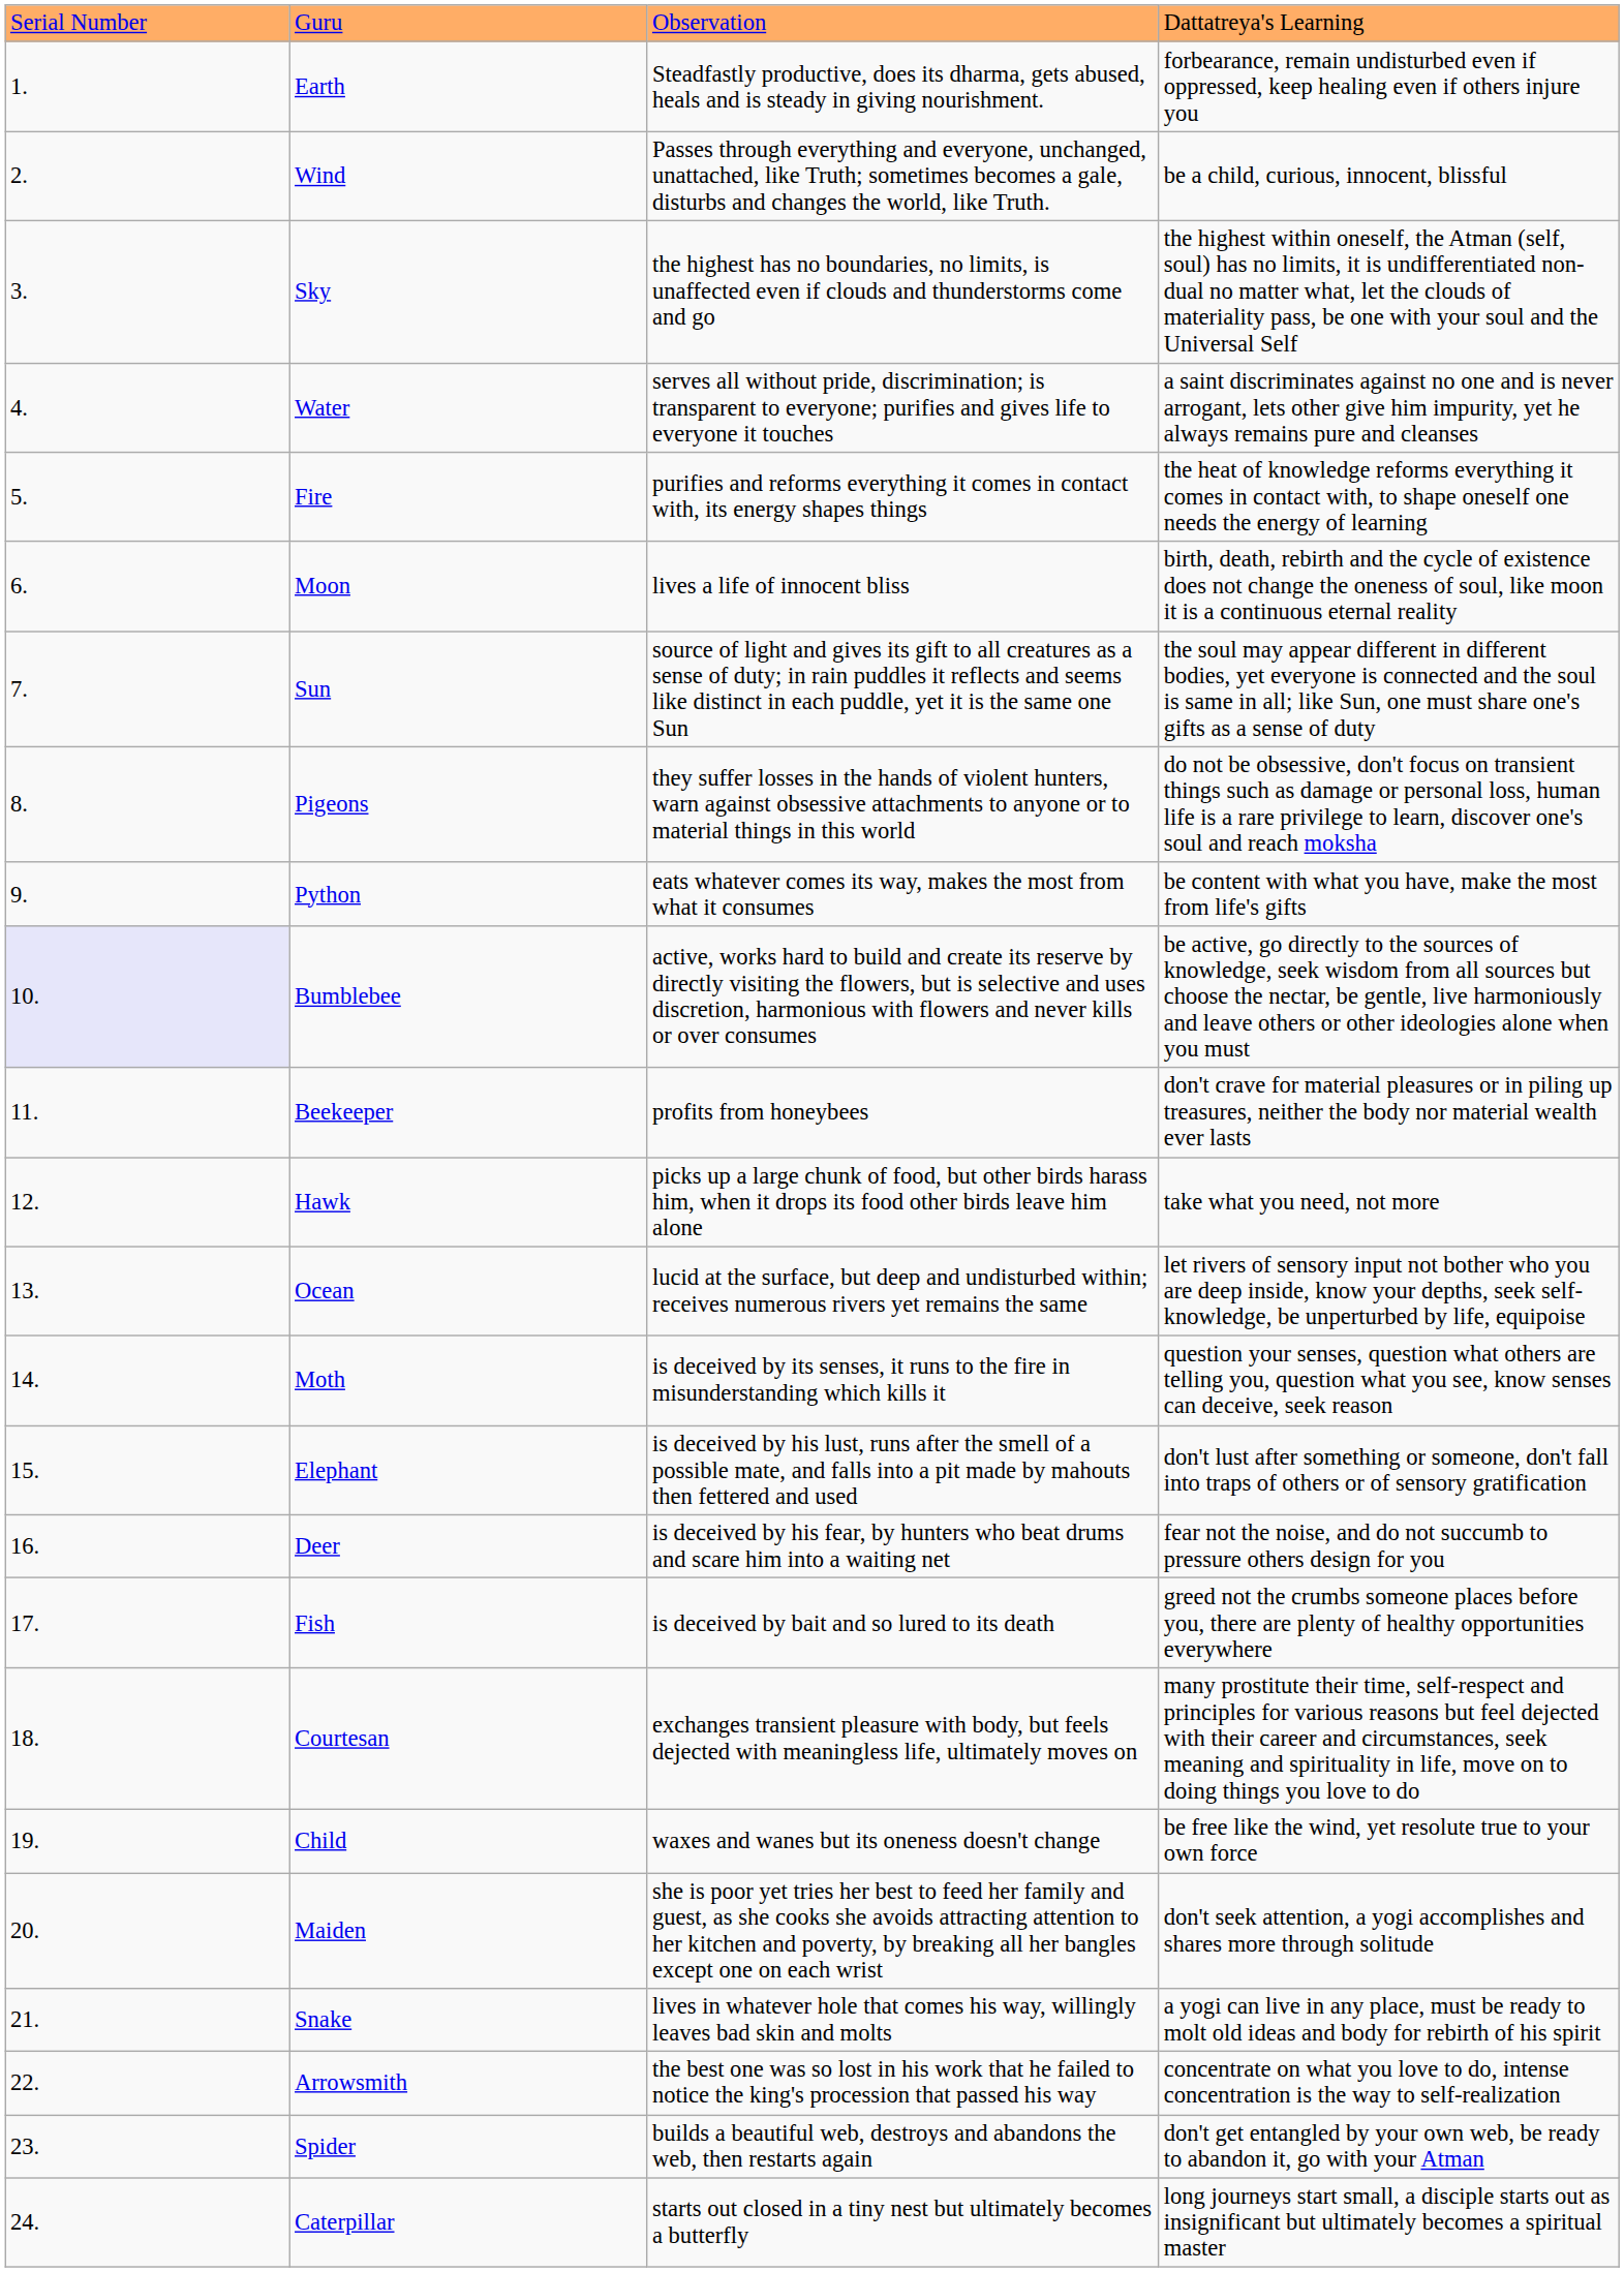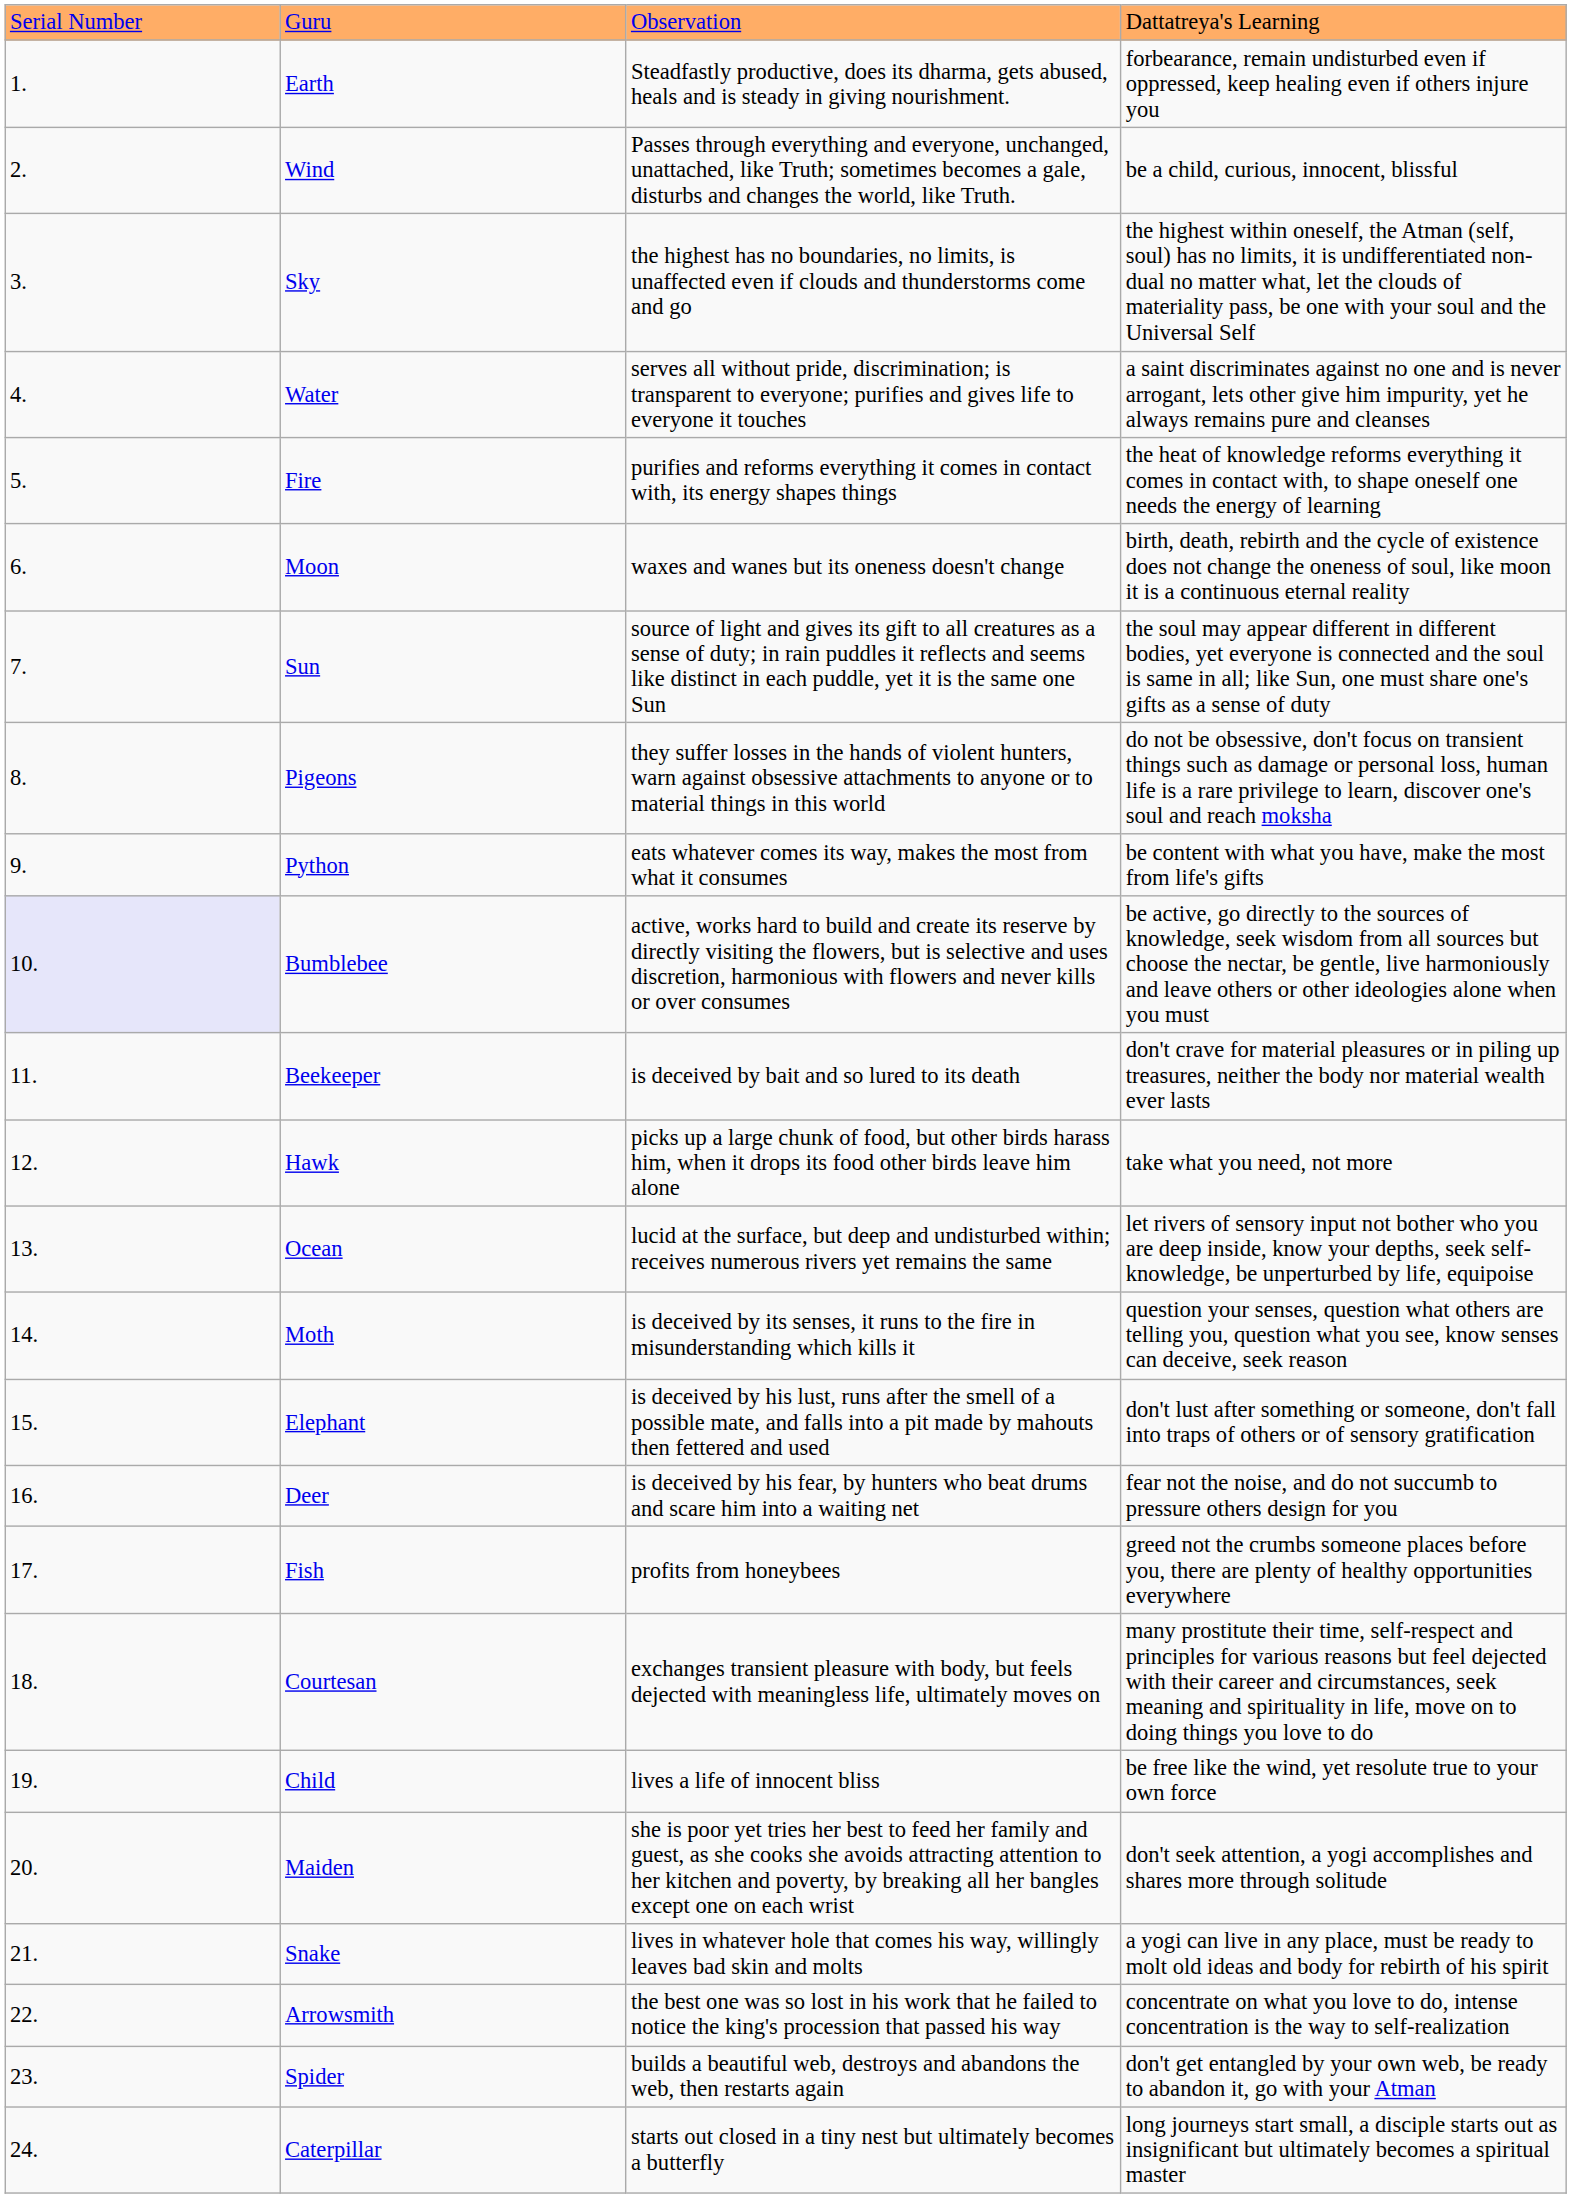 <table class="wikitable"  style="margin:auto; width:70%;">
 <tr style="text-align: left;">
 <td width=60px style="background: #ffad66;"><a href='#'>Serial Number</a></td>
 <td width=60px style="background: #ffad66;"><a href='#'>Guru</a></td>
 <td width=60px style="background: #ffad66;"><a href='#'>Observation</a></td>
 <td width=60px style="background: #ffad66;">Dattatreya's Learning</td>
 </tr>
 <tr style="text-align: left;">
 <td>1.</td>
 <td><a href='#'>Earth</a></td>
 <td>Steadfastly productive, does its dharma, gets abused, heals and is steady in giving nourishment.</td>
 <td>forbearance, remain undisturbed even if oppressed, keep healing even if others injure you</td>
 </tr>
 <tr style="text-align: left;">
 <td>2.</td>
 <td><a href='#'>Wind</a></td>
 <td>Passes through everything and everyone, unchanged, unattached, like Truth; sometimes becomes a gale, disturbs and changes the world, like Truth.</td>
 <td>be a child, curious, innocent, blissful</td>
 </tr>
 <tr style="text-align: left;">
 <td>3.</td>
 <td><a href='#'>Sky</a></td>
 <td>the highest has no boundaries, no limits, is unaffected even if clouds and thunderstorms come and go</td>
 <td>the highest within oneself, the Atman (self, soul) has no limits, it is undifferentiated non-dual no matter what, let the clouds of materiality pass, be one with your soul and the Universal Self</td>
 </tr>
 <tr style="text-align: left;">
 <td>4.</td>
 <td><a href='#'>Water</a></td>
 <td>serves all without pride, discrimination; is transparent to everyone; purifies and gives life to everyone it touches</td>
 <td>a saint discriminates against no one and is never arrogant, lets other give him impurity, yet he always remains pure and cleanses</td>
 </tr>
 <tr style="text-align: left;">
 <td>5.</td>
 <td><a href='#'>Fire</a></td>
 <td>purifies and reforms everything it comes in contact with, its energy shapes things</td>
 <td>the heat of knowledge reforms everything it comes in contact with, to shape oneself one needs the energy of learning</td>
 </tr>
 <tr style="text-align: left;">
 <td>6.</td>
 <td><a href='#'>Moon</a></td>
-<td>lives a life of innocent bliss</td>
+<td>waxes and wanes but its oneness doesn't change</td>
 <td>birth, death, rebirth and the cycle of existence does not change the oneness of soul, like moon it is a continuous eternal reality</td>
 </tr>
 <tr style="text-align: left;">
 <td>7.</td>
 <td><a href='#'>Sun</a></td>
 <td>source of light and gives its gift to all creatures as a sense of duty; in rain puddles it reflects and seems like distinct in each puddle, yet it is the same one Sun</td>
 <td>the soul may appear different in different bodies, yet everyone is connected and the soul is same in all; like Sun, one must share one's gifts as a sense of duty</td>
 </tr>
 <tr style="text-align: left;">
 <td>8.</td>
 <td><a href='#'>Pigeons</a></td>
 <td>they suffer losses in the hands of violent hunters, warn against obsessive attachments to anyone or to material things in this world</td>
 <td>do not be obsessive, don't focus on transient things such as damage or personal loss, human life is a rare privilege to learn, discover one's soul and reach <a href='#'>moksha</a></td>
 </tr>
 <tr style="text-align: left;">
 <td>9.</td>
 <td><a href='#'>Python</a></td>
 <td>eats whatever comes its way, makes the most from what it consumes</td>
 <td>be content with what you have, make the most from life's gifts</td>
 </tr>
 <tr style="text-align: left;">
 <td style="background: lavender;">10.</td>
 <td><a href='#'>Bumblebee</a></td>
 <td>active, works hard to build and create its reserve by directly visiting the flowers, but is selective and uses discretion, harmonious with flowers and never kills or over consumes</td>
 <td>be active, go directly to the sources of knowledge, seek wisdom from all sources but choose the nectar, be gentle, live harmoniously and leave others or other ideologies alone when you must</td>
 </tr>
 <tr style="text-align: left;">
 <td>11.</td>
 <td><a href='#'>Beekeeper</a></td>
-<td>profits from honeybees</td>
+<td>is deceived by bait and so lured to its death</td>
 <td>don't crave for material pleasures or in piling up treasures, neither the body nor material wealth ever lasts</td>
 </tr>
 <tr style="text-align: left;">
 <td>12.</td>
 <td><a href='#'>Hawk</a></td>
 <td>picks up a large chunk of food, but other birds harass him, when it drops its food other birds leave him alone</td>
 <td>take what you need, not more</td>
 </tr>
 <tr style="text-align: left;">
 <td>13.</td>
 <td><a href='#'>Ocean</a></td>
 <td>lucid at the surface, but deep and undisturbed within; receives numerous rivers yet remains the same</td>
 <td>let rivers of sensory input not bother who you are deep inside, know your depths, seek self-knowledge, be unperturbed by life, equipoise</td>
 </tr>
 <tr style="text-align: left;">
 <td>14.</td>
 <td><a href='#'>Moth</a></td>
 <td>is deceived by its senses, it runs to the fire in misunderstanding which kills it</td>
 <td>question your senses, question what others are telling you, question what you see, know senses can deceive, seek reason</td>
 </tr>
 <tr style="text-align: left;">
 <td>15.</td>
 <td><a href='#'>Elephant</a></td>
 <td>is deceived by his lust, runs after the smell of a possible mate, and falls into a pit made by mahouts then fettered and used</td>
 <td>don't lust after something or someone, don't fall into traps of others or of sensory gratification</td>
 </tr>
 <tr style="text-align: left;">
 <td>16.</td>
 <td><a href='#'>Deer</a></td>
 <td>is deceived by his fear, by hunters who beat drums and scare him into a waiting net</td>
 <td>fear not the noise, and do not succumb to pressure others design for you</td>
 </tr>
 <tr style="text-align: left;">
 <td>17.</td>
 <td><a href='#'>Fish</a></td>
-<td>is deceived by bait and so lured to its death</td>
+<td>profits from honeybees</td>
 <td>greed not the crumbs someone places before you, there are plenty of healthy opportunities everywhere</td>
 </tr>
 <tr style="text-align: left;">
 <td>18.</td>
 <td><a href='#'>Courtesan</a></td>
 <td>exchanges transient pleasure with body, but feels dejected with meaningless life, ultimately moves on</td>
 <td>many prostitute their time, self-respect and principles for various reasons but feel dejected with their career and circumstances, seek meaning and spirituality in life, move on to doing things you love to do</td>
 </tr>
 <tr style="text-align: left;">
 <td>19.</td>
 <td><a href='#'>Child</a></td>
-<td>waxes and wanes but its oneness doesn't change</td>
+<td>lives a life of innocent bliss</td>
 <td>be free like the wind, yet resolute true to your own force</td>
 </tr>
 <tr style="text-align: left;">
 <td>20.</td>
 <td><a href='#'>Maiden</a></td>
 <td>she is poor yet tries her best to feed her family and guest, as she cooks she avoids attracting attention to her kitchen and poverty, by breaking all her bangles except one on each wrist</td>
 <td>don't seek attention, a yogi accomplishes and shares more through solitude</td>
 </tr>
 <tr style="text-align: left;">
 <td>21.</td>
 <td><a href='#'>Snake</a></td>
 <td>lives in whatever hole that comes his way, willingly leaves bad skin and molts</td>
 <td>a yogi can live in any place, must be ready to molt old ideas and body for rebirth of his spirit</td>
 </tr>
 <tr style="text-align: left;">
 <td>22.</td>
 <td><a href='#'>Arrowsmith</a></td>
 <td>the best one was so lost in his work that he failed to notice the king's procession that passed his way</td>
 <td>concentrate on what you love to do, intense concentration is the way to self-realization</td>
 </tr>
 <tr style="text-align: left;">
 <td>23.</td>
 <td><a href='#'>Spider</a></td>
 <td>builds a beautiful web, destroys and abandons the web, then restarts again</td>
 <td>don't get entangled by your own web, be ready to abandon it, go with your <a href='#'>Atman</a></td>
 </tr>
 <tr style="text-align: left;">
 <td>24.</td>
 <td><a href='#'>Caterpillar</a></td>
 <td>starts out closed in a tiny nest but ultimately becomes a butterfly</td>
 <td>long journeys start small, a disciple starts out as insignificant but ultimately becomes a spiritual master</td>
 </tr>
 </table>
